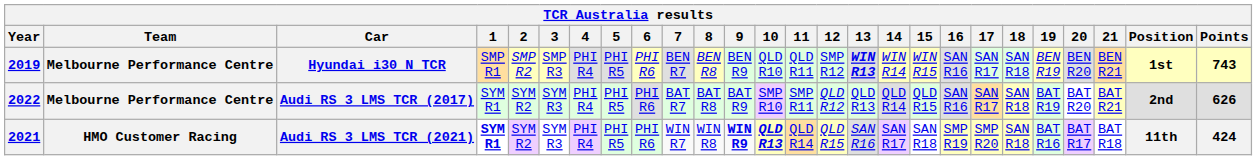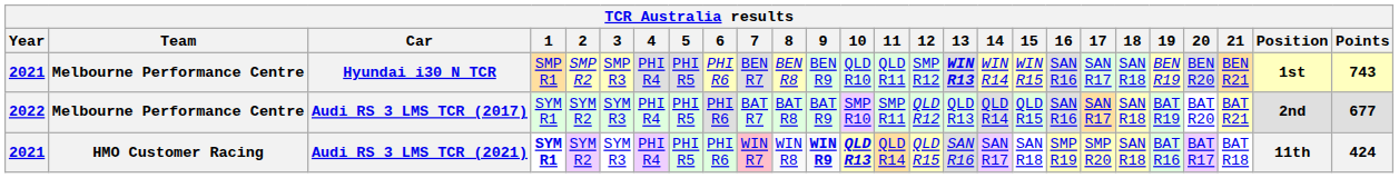 <table class="wikitable" style="text-align:center; font-size:85%">
 <tr>
 <th colspan=45><a href='#'>TCR Australia</a> results</th>
 </tr>
 <tr>
 <th>Year</th>
 <th>Team</th>
 <th>Car</th>
 <th>1</th>
 <th>2</th>
 <th>3</th>
 <th>4</th>
 <th>5</th>
 <th>6</th>
 <th>7</th>
 <th>8</th>
 <th>9</th>
 <th>10</th>
 <th>11</th>
 <th>12</th>
 <th>13</th>
 <th>14</th>
 <th>15</th>
 <th>16</th>
 <th>17</th>
 <th>18</th>
 <th>19</th>
 <th>20</th>
 <th>21</th>
 <th>Position</th>
 <th>Points</th>
 </tr>
 <tr>
-<th><a href='#'>2019</a></th>
+<th><a href='#'>2021</a></th>
 <th nowrap>Melbourne Performance Centre</th>
 <th nowrap><a href='#'>Hyundai i30 N TCR</a></th>
 <td style=background:#ffdf9f><a href='#'>SMP<br>R1</a><br></td>
 <td style=background:#ffffbf><em><a href='#'>SMP<br>R2</a><br></em></td>
 <td style=background:#ffffbf><a href='#'>SMP<br>R3</a><br></td>
 <td style=background:#dfdfdf><a href='#'>PHI<br>R4</a><br></td>
 <td style=background:#dfdfdf><a href='#'>PHI<br>R5</a><br></td>
 <td style=background:#ffffbf><em><a href='#'>PHI<br>R6</a><br></em></td>
 <td style=background:#dfdfdf><a href='#'>BEN<br>R7</a><br></td>
 <td style=background:#ffffbf><em><a href='#'>BEN<br>R8</a><br></em></td>
 <td style=background:#dfffdf><a href='#'>BEN<br>R9</a><br></td>
 <td style=background:#dfffdf><a href='#'>QLD<br>R10</a><br></td>
 <td style=background:#dfffdf><a href='#'>QLD<br>R11</a><br></td>
 <td style=background:#dfffdf><a href='#'>SMP<br>R12</a><br></td>
 <td style=background:#dfdfdf><strong><em><a href='#'>WIN<br>R13</a><br></em></strong></td>
 <td style=background:#ffffbf><em><a href='#'>WIN<br>R14</a><br></em></td>
 <td style=background:#ffffbf><em><a href='#'>WIN<br>R15</a><br></em></td>
 <td style=background:#dfdfdf><a href='#'>SAN<br>R16</a><br></td>
 <td style=background:#dfffdf><a href='#'>SAN<br>R17</a><br></td>
 <td style=background:#dfffdf><a href='#'>SAN<br>R18</a><br></td>
 <td style=background:#ffffbf><em><a href='#'>BEN<br>R19</a><br></em></td>
 <td style=background:#dfdfdf><a href='#'>BEN<br>R20</a><br></td>
 <td style=background:#ffdf9f><a href='#'>BEN<br>R21</a><br></td>
 <th style=background:#ffffbf><strong>1st</strong></th>
 <th style=background:#ffffbf><strong>743</strong></th>
 </tr>
 <tr>
 <th><a href='#'>2022</a></th>
 <th nowrap>Melbourne Performance Centre</th>
 <th nowrap><a href='#'>Audi RS 3 LMS TCR (2017)</a></th>
 <td style=background:#dfffdf><a href='#'>SYM<br>R1</a><br></td>
 <td style=background:#dfffdf><a href='#'>SYM<br>R2</a><br></td>
 <td style=background:#dfffdf><a href='#'>SYM<br>R3</a><br></td>
 <td style=background:#dfffdf><a href='#'>PHI<br>R4</a><br></td>
 <td style=background:#dfffdf><a href='#'>PHI<br>R5</a><br></td>
 <td style=background:#dfdfdf><a href='#'>PHI<br>R6</a><br></td>
 <td style=background:#dfffdf><a href='#'>BAT<br>R7</a><br></td>
 <td style=background:#dfffdf><a href='#'>BAT<br>R8</a><br></td>
 <td style=background:#dfffdf><a href='#'>BAT<br>R9</a><br></td>
 <td style=background:#efcfff><a href='#'>SMP<br>R10</a><br></td>
 <td style=background:#dfffdf><a href='#'>SMP<br>R11</a><br></td>
 <td style=background:#dfffdf><em><a href='#'>QLD<br>R12</a><br></em></td>
 <td style=background:#dfffdf><a href='#'>QLD<br>R13</a><br></td>
 <td style=background:#dfdfdf><a href='#'>QLD<br>R14</a><br></td>
 <td style=background:#dfffdf><a href='#'>QLD<br>R15</a><br></td>
 <td style=background:#dfdfdf><a href='#'>SAN<br>R16</a><br></td>
 <td style=background:#ffdf9f><a href='#'>SAN<br>R17</a><br></td>
 <td style=background:#ffffbf><a href='#'>SAN<br>R18</a><br></td>
 <td style=background:#dfffdf><a href='#'>BAT<br>R19</a><br></td>
 <td style=background:#ffffff><a href='#'>BAT<br>R20</a><br></td>
 <td style=background:#ffffbf><a href='#'>BAT<br>R21</a><br></td>
 <th style=background:#dfdfdf><strong>2nd</strong></th>
-<th style=background:#dfdfdf><strong>626</strong></th>
+<th style=background:#dfdfdf><strong>677</strong></th>
 </tr>
 <tr>
 <th><a href='#'>2021</a></th>
 <th nowrap>HMO Customer Racing</th>
 <th nowrap><a href='#'>Audi RS 3 LMS TCR (2021)</a></th>
 <td style=background:#ffffff><strong><a href='#'>SYM<br>R1</a><br></strong></td>
 <td style=background:#efcfff><a href='#'>SYM<br>R2</a><br></td>
 <td style=background:#ffffff><a href='#'>SYM<br>R3</a><br></td>
 <td style=background:#efcfff><a href='#'>PHI<br>R4</a><br></td>
 <td style=background:#dfffdf><a href='#'>PHI<br>R5</a><br></td>
 <td style=background:#dfffdf><a href='#'>PHI<br>R6</a><br></td>
-<td><a href='#'>WIN<br>R7</a></td>
+<td style="background: pink;"><a href='#'>WIN<br>R7</a></td>
 <td><a href='#'>WIN<br>R8</a></td>
 <td><strong><a href='#'>WIN<br>R9</a></strong></td>
 <td style=background:#ffffbf><strong><em><a href='#'>QLD<br>R13</a><br></em></strong></td>
 <td style=background:#ffdf9f><a href='#'>QLD<br>R14</a><br></td>
 <td style=background:#ffffbf><em><a href='#'>QLD<br>R15</a><br></em></td>
 <td style=background:#dfdfdf><em><a href='#'>SAN<br>R16</a><br></em></td>
 <td style=background:#efcfff><a href='#'>SAN<br>R17</a><br></td>
 <td style=background:#ffffff><a href='#'>SAN<br>R18</a><br></td>
 <td style=background:#ffffbf><a href='#'>SMP<br>R19</a><br></td>
 <td style=background:#ffffbf><a href='#'>SMP<br>R20</a><br></td>
 <td style=background:#ffffbf><a href='#'>SAN<br>R18</a><br></td>
 <td style=background:#dfffdf><a href='#'>BAT<br>R16</a><br></td>
 <td style=background:#efcfff><a href='#'>BAT<br>R17</a><br></td>
 <td style=background:#ffffff><a href='#'>BAT<br>R18</a><br></td>
 <th>11th</th>
 <th>424</th>
 </tr>
 </table>
